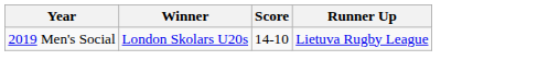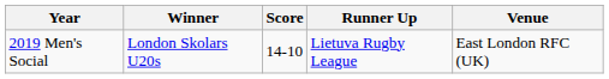 <table class="wikitable">
 <tr>
 <th>Year</th>
 <th>Winner</th>
 <th>Score</th>
 <th>Runner Up</th>
+<th>Venue</th>
 </tr>
 <tr>
 <td><a href='#'>2019</a> Men's Social</td>
 <td align=left> <a href='#'>London Skolars U20s</a></td>
 <td>14-10</td>
 <td align=left> <a href='#'>Lietuva Rugby League</a></td>
+<td>East London RFC (UK)</td>
 </tr>
 </table>
